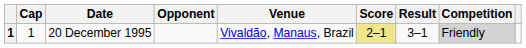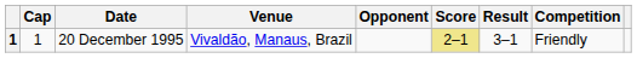 <table class="wikitable">
 <tr>
 <th scope="col"></th>
 <th scope="col">Cap</th>
 <th scope="col">Date</th>
+<th scope="col">Venue</th>
 <th scope="col">Opponent</th>
-<th scope="col">Venue</th>
 <th scope="col">Score</th>
 <th scope="col">Result</th>
 <th scope="col">Competition</th>
 <th scope="col" class="unsortable"></th>
 </tr>
 <tr>
 <th scope="row">1</th>
 <td align="center">1</td>
 <td>20 December 1995</td>
+<td><a href='#'>Vivaldão</a>, <a href='#'>Manaus</a>, Brazil</td>
 <td></td>
-<td><a href='#'>Vivaldão</a>, <a href='#'>Manaus</a>, Brazil</td>
 <td align="center" style="background: khaki;">2–1</td>
 <td align="center">3–1</td>
-<td style="background: lightgrey;">Friendly</td>
+<td>Friendly</td>
 <td></td>
 </tr>
 </table>
